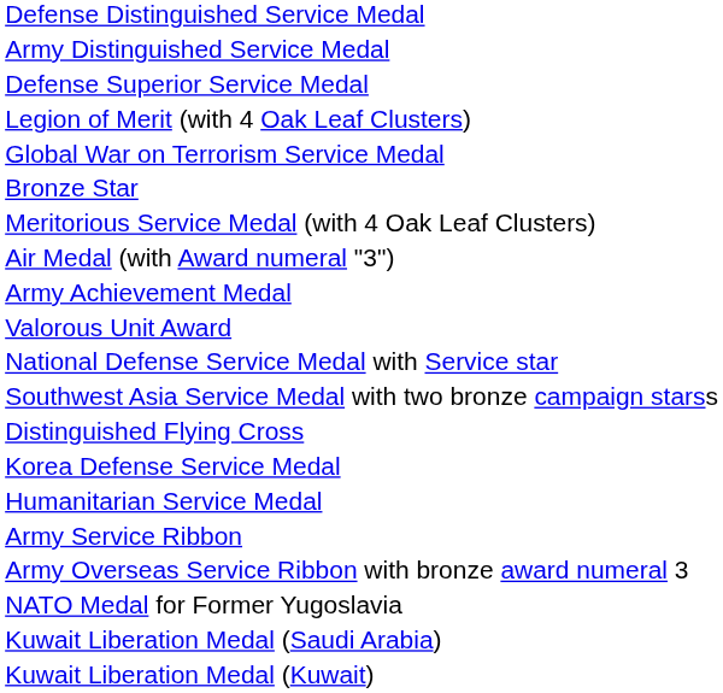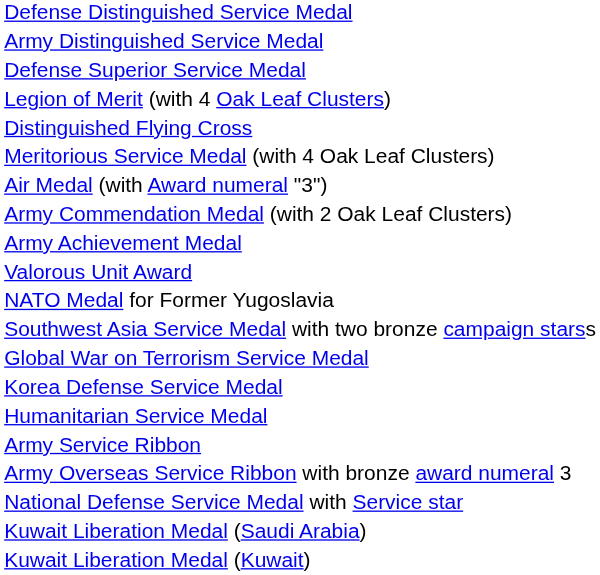 <table>
 <tr>
 <td></td>
 <td><a href='#'>Defense Distinguished Service Medal</a></td>
 </tr>
 <tr>
 <td></td>
 <td><a href='#'>Army Distinguished Service Medal</a></td>
 </tr>
 <tr>
 <td></td>
 <td><a href='#'>Defense Superior Service Medal</a></td>
 </tr>
 <tr>
 <td></td>
 <td><a href='#'>Legion of Merit</a> (with 4 <a href='#'>Oak Leaf Clusters</a>)</td>
 </tr>
 <tr>
 <td></td>
-<td><a href='#'>Global War on Terrorism Service Medal</a></td>
-</tr>
-<tr>
-<td></td>
-<td><a href='#'>Bronze Star</a></td>
+<td><a href='#'>Distinguished Flying Cross</a></td>
 </tr>
 <tr>
 <td></td>
 <td><a href='#'>Meritorious Service Medal</a> (with 4 Oak Leaf Clusters)</td>
 </tr>
 <tr>
 <td><span></span></td>
 <td><a href='#'>Air Medal</a> (with <a href='#'>Award numeral</a> "3")</td>
 </tr>
 <tr>
 <td></td>
+<td><a href='#'>Army Commendation Medal</a> (with 2 Oak Leaf Clusters)</td>
+</tr>
+<tr>
+<td></td>
 <td><a href='#'>Army Achievement Medal</a></td>
 </tr>
 <tr>
 <td></td>
 <td><a href='#'>Valorous Unit Award</a></td>
 </tr>
 <tr>
 <td></td>
-<td><a href='#'>National Defense Service Medal</a> with <a href='#'>Service star</a></td>
+<td><a href='#'>NATO Medal</a> for Former Yugoslavia</td>
 </tr>
 <tr>
 <td></td>
 <td><a href='#'>Southwest Asia Service Medal</a> with two bronze <a href='#'>campaign stars</a>s</td>
 </tr>
 <tr>
 <td></td>
-<td><a href='#'>Distinguished Flying Cross</a></td>
+<td><a href='#'>Global War on Terrorism Service Medal</a></td>
 </tr>
 <tr>
 <td></td>
 <td><a href='#'>Korea Defense Service Medal</a></td>
 </tr>
 <tr>
 <td></td>
 <td><a href='#'>Humanitarian Service Medal</a></td>
 </tr>
 <tr>
 <td></td>
 <td><a href='#'>Army Service Ribbon</a></td>
 </tr>
 <tr>
 <td><span></span></td>
 <td><a href='#'>Army Overseas Service Ribbon</a> with bronze <a href='#'>award numeral</a> 3</td>
 </tr>
 <tr>
 <td></td>
-<td><a href='#'>NATO Medal</a> for Former Yugoslavia</td>
+<td><a href='#'>National Defense Service Medal</a> with <a href='#'>Service star</a></td>
 </tr>
 <tr>
 <td></td>
 <td><a href='#'>Kuwait Liberation Medal</a> (<a href='#'>Saudi Arabia</a>)</td>
 </tr>
 <tr>
 <td></td>
 <td><a href='#'>Kuwait Liberation Medal</a> (<a href='#'>Kuwait</a>)</td>
 </tr>
 </table>
